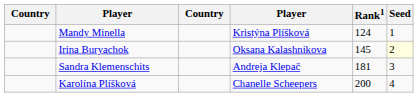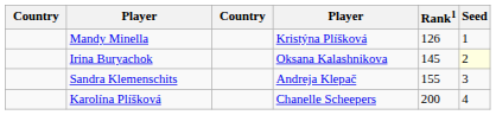 <table class="sortable wikitable">
 <tr>
 <th width="70">Country</th>
 <th width="175">Player</th>
 <th width="70">Country</th>
 <th width="175">Player</th>
 <th>Rank<sup>1</sup></th>
 <th>Seed</th>
 </tr>
 <tr>
 <td></td>
 <td><a href='#'>Mandy Minella</a></td>
 <td></td>
 <td><a href='#'>Kristýna Plíšková</a></td>
-<td>124</td>
+<td>126</td>
 <td>1</td>
 </tr>
 <tr>
 <td></td>
 <td><a href='#'>Irina Buryachok</a></td>
 <td></td>
 <td><a href='#'>Oksana Kalashnikova</a></td>
 <td>145</td>
 <td style="background: lightyellow;">2</td>
 </tr>
 <tr>
 <td></td>
 <td><a href='#'>Sandra Klemenschits</a></td>
 <td></td>
 <td><a href='#'>Andreja Klepač</a></td>
-<td>181</td>
+<td>155</td>
 <td>3</td>
 </tr>
 <tr>
 <td></td>
 <td><a href='#'>Karolína Plíšková</a></td>
 <td></td>
 <td><a href='#'>Chanelle Scheepers</a></td>
 <td>200</td>
 <td>4</td>
 </tr>
 </table>
